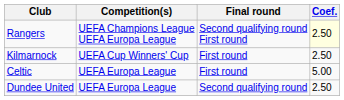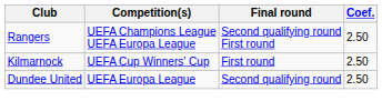 <table class="wikitable">
 <tr>
 <th>Club</th>
 <th>Competition(s)</th>
 <th>Final round</th>
 <th><a href='#'>Coef.</a></th>
 </tr>
 <tr>
 <td><a href='#'>Rangers</a></td>
 <td><a href='#'>UEFA Champions League</a><br> <a href='#'>UEFA Europa League</a></td>
 <td><a href='#'>Second qualifying round</a><br> <a href='#'>First round</a></td>
-<td style="background: lightyellow;">2.50</td>
+<td>2.50</td>
 </tr>
 <tr>
 <td><a href='#'>Kilmarnock</a></td>
 <td><a href='#'>UEFA Cup Winners' Cup</a></td>
 <td><a href='#'>First round</a></td>
 <td>2.50</td>
 </tr>
 <tr>
-<td><a href='#'>Celtic</a></td>
-<td><a href='#'>UEFA Europa League</a></td>
-<td><a href='#'>First round</a></td>
-<td>5.00</td>
-</tr>
-<tr>
 <td><a href='#'>Dundee United</a></td>
 <td><a href='#'>UEFA Europa League</a></td>
 <td><a href='#'>Second qualifying round</a></td>
 <td>2.50</td>
 </tr>
 </table>
